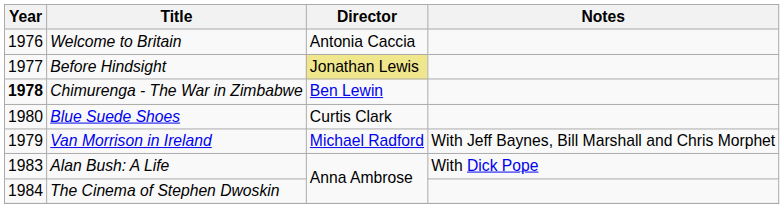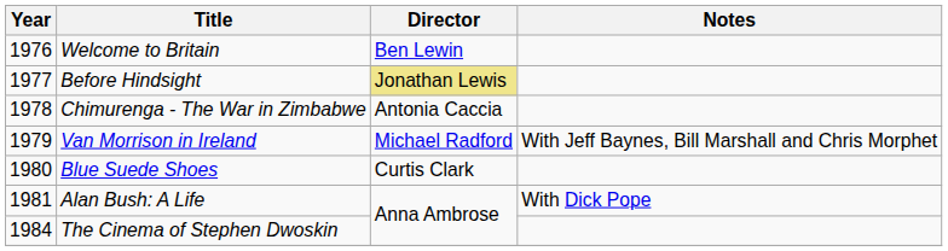 <table class="wikitable">
 <tr>
 <th>Year</th>
 <th>Title</th>
 <th>Director</th>
 <th>Notes</th>
 </tr>
 <tr>
 <td>1976</td>
 <td><em>Welcome to Britain</em></td>
-<td>Antonia Caccia</td>
+<td><a href='#'>Ben Lewin</a></td>
 <td></td>
 </tr>
 <tr>
 <td>1977</td>
 <td><em>Before Hindsight</em></td>
 <td style="background: khaki;">Jonathan Lewis</td>
 <td></td>
 </tr>
 <tr>
-<td><strong>1978</strong></td>
+<td>1978</td>
 <td><em>Chimurenga - The War in Zimbabwe</em></td>
-<td><a href='#'>Ben Lewin</a></td>
-<td></td>
-</tr>
-<tr>
-<td>1980</td>
-<td><em><a href='#'>Blue Suede Shoes</a></em></td>
-<td>Curtis Clark</td>
+<td>Antonia Caccia</td>
 <td></td>
 </tr>
 <tr>
 <td>1979</td>
 <td><em><a href='#'>Van Morrison in Ireland</a></em></td>
 <td><a href='#'>Michael Radford</a></td>
 <td>With Jeff Baynes, Bill Marshall and Chris Morphet</td>
 </tr>
 <tr>
-<td>1983</td>
+<td>1980</td>
+<td><em><a href='#'>Blue Suede Shoes</a></em></td>
+<td>Curtis Clark</td>
+<td></td>
+</tr>
+<tr>
+<td>1981</td>
 <td><em>Alan Bush: A Life</em></td>
 <td rowspan=2>Anna Ambrose</td>
 <td>With <a href='#'>Dick Pope</a></td>
 </tr>
 <tr>
 <td>1984</td>
 <td><em>The Cinema of Stephen Dwoskin</em></td>
 <td></td>
 </tr>
 <tr>
 </tr>
 </table>
